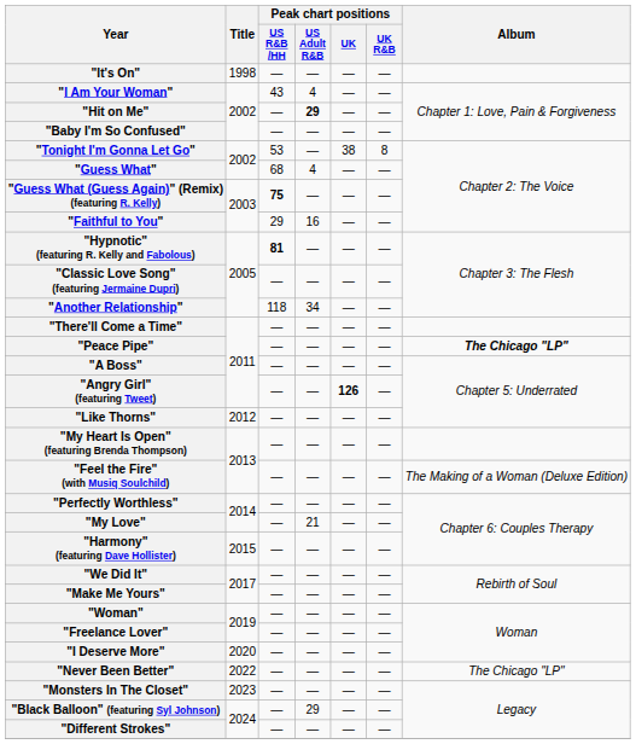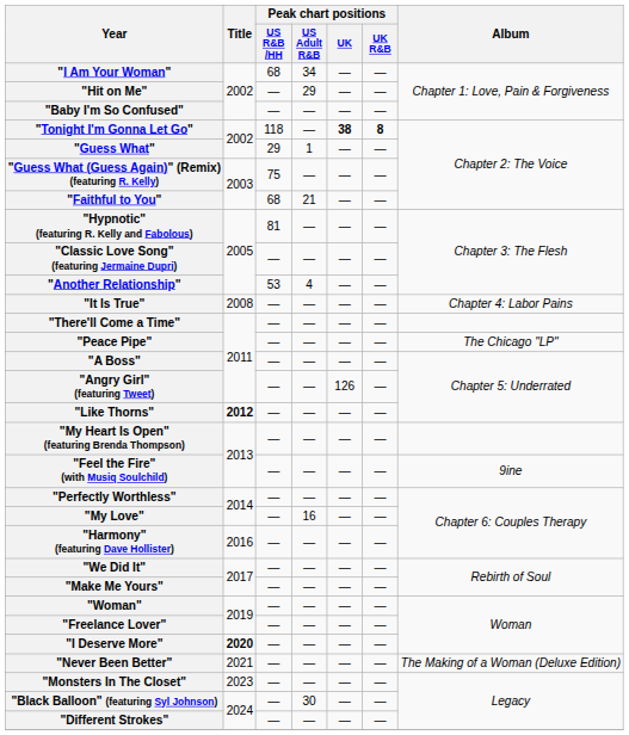 <table class="wikitable plainrowheaders" style="text-align:center;" border="1">
 <tr>
 <th scope="col" rowspan="2">Year</th>
 <th scope="col" rowspan="2">Title</th>
 <th scope="col" colspan="4">Peak chart positions</th>
 <th scope="col" rowspan="2">Album</th>
 </tr>
 <tr>
 <th scope="col" style="width:3em;font-size:85%;"><a href='#'>US<br>R&B<br>/HH</a><br></th>
 <th scope="col" style="width:3em;font-size:85%;"><a href='#'>US<br>Adult<br>R&B</a><br></th>
 <th scope="col" style="width:3em;font-size:85%;"><a href='#'>UK</a><br></th>
 <th scope="col" style="width:3em;font-size:85%;"><a href='#'>UK<br>R&B</a><br></th>
 </tr>
 <tr>
-<th scope="row">"It's On"</th>
-<td align="center" rowspan="1">1998</td>
-<td align="center">—</td>
-<td align="center">—</td>
-<td align="center">—</td>
-<td align="center">—</td>
-<td></td>
-</tr>
-<tr>
 <th scope="row">"<a href='#'>I Am Your Woman</a>"</th>
 <td align="center" rowspan="3">2002</td>
-<td align="center">43</td>
-<td align="center">4</td>
+<td align="center">68</td>
+<td align="center">34</td>
 <td align="center">—</td>
 <td align="center">—</td>
 <td rowspan="3"><em>Chapter 1: Love, Pain & Forgiveness</em></td>
 </tr>
 <tr>
 <th scope="row">"Hit on Me"</th>
 <td align="center">—</td>
-<td align="center"><strong>29</strong></td>
+<td align="center">29</td>
 <td align="center">—</td>
 <td align="center">—</td>
 </tr>
 <tr>
 <th scope="row">"Baby I'm So Confused"</th>
 <td align="center">—</td>
 <td align="center">—</td>
 <td align="center">—</td>
 <td align="center">—</td>
 </tr>
 <tr>
 <th scope="row">"<a href='#'>Tonight I'm Gonna Let Go</a>"</th>
 <td align="center" rowspan="2">2002</td>
-<td align="center">53</td>
+<td align="center">118</td>
 <td align="center">—</td>
-<td align="center">38</td>
-<td align="center">8</td>
+<td align="center"><strong>38</strong></td>
+<td align="center"><strong>8</strong></td>
 <td rowspan="4"><em>Chapter 2: The Voice</em></td>
 </tr>
 <tr>
 <th scope="row">"<a href='#'>Guess What</a>"</th>
-<td align="center">68</td>
-<td align="center">4</td>
+<td align="center">29</td>
+<td align="center">1</td>
 <td align="center">—</td>
 <td align="center">—</td>
 </tr>
 <tr>
 <th scope="row">"<a href='#'>Guess What (Guess Again)</a>" (Remix)<br><small>(featuring <a href='#'>R. Kelly</a>)</small></th>
 <td align="center" rowspan="2">2003</td>
-<td align="center"><strong>75</strong></td>
+<td align="center">75</td>
 <td align="center">—</td>
 <td align="center">—</td>
 <td align="center">—</td>
 </tr>
 <tr>
 <th scope="row">"<a href='#'>Faithful to You</a>"</th>
-<td align="center">29</td>
-<td align="center">16</td>
+<td align="center">68</td>
+<td align="center">21</td>
 <td align="center">—</td>
 <td align="center">—</td>
 </tr>
 <tr>
 <th scope="row">"Hypnotic"<br><small>(featuring R. Kelly and <a href='#'>Fabolous</a>)</small></th>
 <td align="center" rowspan="3">2005</td>
-<td align="center"><strong>81</strong></td>
+<td align="center">81</td>
 <td align="center">—</td>
 <td align="center">—</td>
 <td align="center">—</td>
 <td rowspan="3"><em>Chapter 3: The Flesh</em></td>
 </tr>
 <tr>
 <th scope="row">"Classic Love Song"<br><small>(featuring <a href='#'>Jermaine Dupri</a>)</small></th>
 <td align="center">—</td>
 <td align="center">—</td>
 <td align="center">—</td>
 <td align="center">—</td>
 </tr>
 <tr>
 <th scope="row">"<a href='#'>Another Relationship</a>"</th>
-<td align="center">118</td>
-<td align="center">34</td>
+<td align="center">53</td>
+<td align="center">4</td>
 <td align="center">—</td>
 <td align="center">—</td>
+</tr>
+<tr>
+<th scope="row">"It Is True"</th>
+<td align="center" rowspan="1">2008</td>
+<td align="center">—</td>
+<td align="center">—</td>
+<td align="center">—</td>
+<td align="center">—</td>
+<td><em>Chapter 4: Labor Pains</em></td>
 </tr>
 <tr>
 <th scope="row">"There'll Come a Time"</th>
 <td align="center" rowspan="4">2011</td>
 <td align="center">—</td>
 <td align="center">—</td>
 <td align="center">—</td>
 <td align="center">—</td>
 <td></td>
 </tr>
 <tr>
 <th scope="row">"Peace Pipe"</th>
 <td align="center">—</td>
 <td align="center">—</td>
 <td align="center">—</td>
 <td align="center">—</td>
-<td><strong><em>The Chicago "LP"</em></strong></td>
+<td><em>The Chicago "LP"</em></td>
 </tr>
 <tr>
 <th scope="row">"A Boss"</th>
 <td align="center">—</td>
 <td align="center">—</td>
 <td align="center">—</td>
 <td align="center">—</td>
 <td rowspan="3"><em>Chapter 5: Underrated</em></td>
 </tr>
 <tr>
 <th scope="row">"Angry Girl"<br><small>(featuring <a href='#'>Tweet</a>)</small></th>
 <td align="center">—</td>
 <td align="center">—</td>
-<td align="center"><strong>126</strong></td>
+<td align="center">126</td>
 <td align="center">—</td>
 </tr>
 <tr>
 <th scope="row">"Like Thorns"</th>
-<td align="center" rowspan="1">2012</td>
+<td align="center" rowspan="1"><strong>2012</strong></td>
 <td align="center">—</td>
 <td align="center">—</td>
 <td align="center">—</td>
 <td align="center">—</td>
 </tr>
 <tr>
 <th scope="row">"My Heart Is Open"<br><small>(featuring Brenda Thompson)</small></th>
 <td align="center" rowspan="2">2013</td>
 <td align="center">—</td>
 <td align="center">—</td>
 <td align="center">—</td>
 <td align="center">—</td>
 <td></td>
 </tr>
 <tr>
 <th scope="row">"Feel the Fire"<br><small>(with <a href='#'>Musiq Soulchild</a>)</small></th>
 <td align="center">—</td>
 <td align="center">—</td>
 <td align="center">—</td>
 <td align="center">—</td>
-<td><em>The Making of a Woman (Deluxe Edition)</em></td>
+<td><em>9ine</em></td>
 </tr>
 <tr>
 <th scope="row">"Perfectly Worthless"</th>
 <td align="center" rowspan="2">2014</td>
 <td align="center">—</td>
 <td align="center">—</td>
 <td align="center">—</td>
 <td align="center">—</td>
 <td rowspan="3"><em>Chapter 6: Couples Therapy</em></td>
 </tr>
 <tr>
 <th scope="row">"My Love"</th>
 <td align="center">—</td>
-<td align="center">21</td>
+<td align="center">16</td>
 <td align="center">—</td>
 <td align="center">—</td>
 </tr>
 <tr>
 <th scope="row">"Harmony"<br><small>(featuring <a href='#'>Dave Hollister</a>)</small></th>
-<td align="center">2015</td>
+<td align="center">2016</td>
 <td align="center">—</td>
 <td align="center">—</td>
 <td align="center">—</td>
 <td align="center">—</td>
 </tr>
 <tr>
 <th scope="row">"We Did It"</th>
 <td align="center" rowspan="2">2017</td>
 <td align="center">—</td>
 <td align="center">—</td>
 <td align="center">—</td>
 <td align="center">—</td>
 <td rowspan="2"><em>Rebirth of Soul</em></td>
 </tr>
 <tr>
 <th scope="row">"Make Me Yours"</th>
 <td align="center">—</td>
 <td align="center">—</td>
 <td align="center">—</td>
 <td align="center">—</td>
 </tr>
 <tr>
 <th scope="row">"Woman"</th>
 <td align="center" rowspan="2">2019</td>
 <td align="center">—</td>
 <td align="center">—</td>
 <td align="center">—</td>
 <td align="center">—</td>
 <td rowspan="3"><em>Woman</em></td>
 </tr>
 <tr>
 <th scope="row">"Freelance Lover"</th>
 <td align="center">—</td>
 <td align="center">—</td>
 <td align="center">—</td>
 <td align="center">—</td>
 </tr>
 <tr>
 <th scope="row">"I Deserve More"</th>
-<td align="center">2020</td>
+<td align="center"><strong>2020</strong></td>
 <td align="center">—</td>
 <td align="center">—</td>
 <td align="center">—</td>
 <td align="center">—</td>
 </tr>
 <tr>
 <th scope="row">"Never Been Better"</th>
-<td align="center">2022</td>
+<td align="center">2021</td>
 <td align="center">—</td>
 <td align="center">—</td>
 <td align="center">—</td>
 <td align="center">—</td>
-<td><em>The Chicago "LP"</em></td>
+<td><em>The Making of a Woman (Deluxe Edition)</em></td>
 </tr>
 <tr>
 <th scope="row">"Monsters In The Closet"</th>
 <td align="center">2023</td>
 <td align="center">—</td>
 <td align="center">—</td>
 <td align="center">—</td>
 <td align="center">—</td>
 <td rowspan="3"><em>Legacy</em></td>
 </tr>
 <tr>
 <th scope="row">"Black Balloon" <small>(featuring <a href='#'>Syl Johnson</a>)</small></th>
 <td align="center" rowspan="2">2024</td>
 <td align="center">—</td>
-<td align="center">29</td>
+<td align="center">30</td>
 <td align="center">—</td>
 <td align="center">—</td>
 </tr>
 <tr>
 <th scope="row">"Different Strokes"</th>
 <td align="center">—</td>
 <td align="center">—</td>
 <td align="center">—</td>
 <td align="center">—</td>
 </tr>
 <tr>
 </tr>
 </table>
